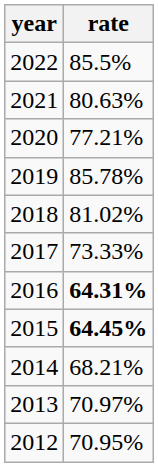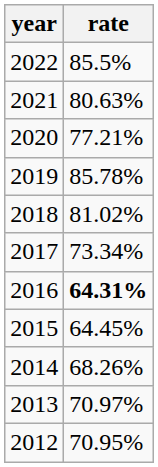 <table class="wikitable sortable">
 <tr>
 <th>year</th>
 <th>rate</th>
 </tr>
 <tr>
 <td>2022</td>
 <td>85.5%</td>
 </tr>
 <tr>
 <td>2021</td>
 <td>80.63%</td>
 </tr>
 <tr>
 <td>2020</td>
 <td>77.21%</td>
 </tr>
 <tr>
 <td>2019</td>
 <td>85.78%</td>
 </tr>
 <tr>
 <td>2018</td>
 <td>81.02%</td>
 </tr>
 <tr>
 <td>2017</td>
-<td>73.33%</td>
+<td>73.34%</td>
 </tr>
 <tr>
 <td>2016</td>
 <td><strong>64.31%</strong></td>
 </tr>
 <tr>
 <td>2015</td>
-<td><strong>64.45%</strong></td>
+<td>64.45%</td>
 </tr>
 <tr>
 <td>2014</td>
-<td>68.21%</td>
+<td>68.26%</td>
 </tr>
 <tr>
 <td>2013</td>
 <td>70.97%</td>
 </tr>
 <tr>
 <td>2012</td>
 <td>70.95%</td>
 </tr>
 </table>
